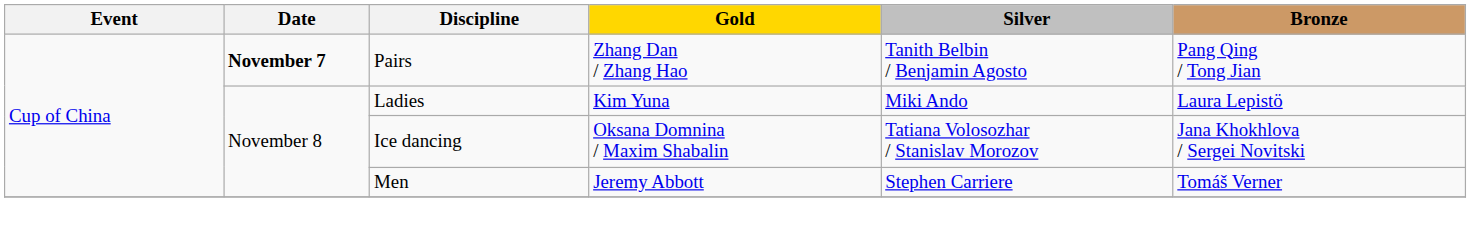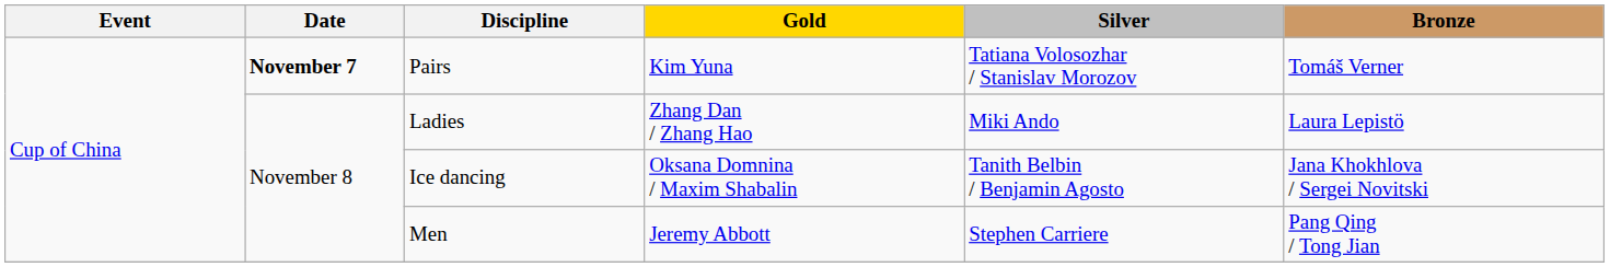 <table class="wikitable" width="98%">
 <tr>
 <th width="15%">Event</th>
 <th width="10%">Date</th>
 <th width="15%">Discipline</th>
 <td width = "20%" align="center" bgcolor="gold"><strong>Gold</strong></td>
 <td width = "20%" align="center" bgcolor="silver"><strong>Silver</strong></td>
 <td width = "20%" align="center" bgcolor="cc9966"><strong>Bronze</strong></td>
 </tr>
 <tr>
 <td rowspan="4"> <a href='#'>Cup of China</a></td>
 <td><strong>November 7</strong></td>
 <td>Pairs</td>
-<td> <a href='#'>Zhang Dan</a> <br>/  <a href='#'>Zhang Hao</a></td>
-<td> <a href='#'>Tanith Belbin</a> <br>/  <a href='#'>Benjamin Agosto</a></td>
-<td> <a href='#'>Pang Qing</a> <br>/  <a href='#'>Tong Jian</a></td>
+<td> <a href='#'>Kim Yuna</a></td>
+<td> <a href='#'>Tatiana Volosozhar</a> <br>/ <a href='#'>Stanislav Morozov</a></td>
+<td> <a href='#'>Tomáš Verner</a></td>
 </tr>
 <tr>
 <td rowspan=3>November 8</td>
 <td>Ladies</td>
-<td> <a href='#'>Kim Yuna</a></td>
+<td> <a href='#'>Zhang Dan</a> <br>/  <a href='#'>Zhang Hao</a></td>
 <td> <a href='#'>Miki Ando</a></td>
 <td> <a href='#'>Laura Lepistö</a></td>
 </tr>
 <tr>
 <td>Ice dancing</td>
 <td> <a href='#'>Oksana Domnina</a> <br>/  <a href='#'>Maxim Shabalin</a></td>
-<td> <a href='#'>Tatiana Volosozhar</a> <br>/ <a href='#'>Stanislav Morozov</a></td>
+<td> <a href='#'>Tanith Belbin</a> <br>/  <a href='#'>Benjamin Agosto</a></td>
 <td> <a href='#'>Jana Khokhlova</a> <br>/  <a href='#'>Sergei Novitski</a></td>
 </tr>
 <tr>
 <td>Men</td>
 <td> <a href='#'>Jeremy Abbott</a></td>
 <td> <a href='#'>Stephen Carriere</a></td>
-<td> <a href='#'>Tomáš Verner</a></td>
+<td> <a href='#'>Pang Qing</a> <br>/  <a href='#'>Tong Jian</a></td>
 </tr>
 <tr>
 </tr>
 </table>
